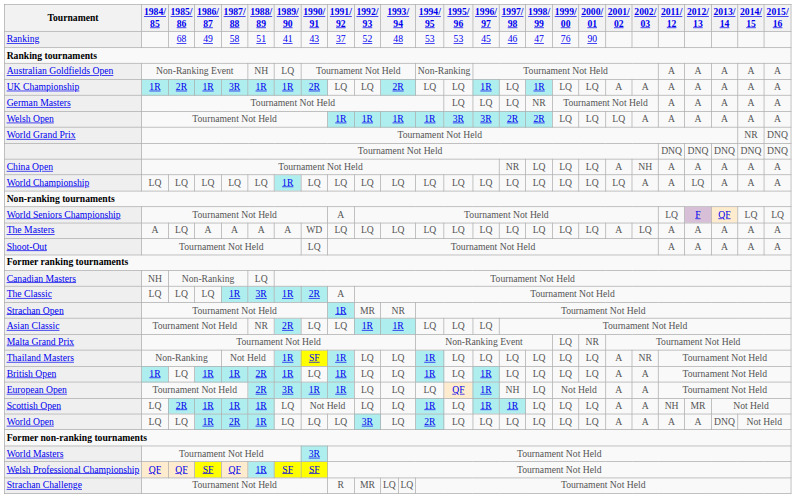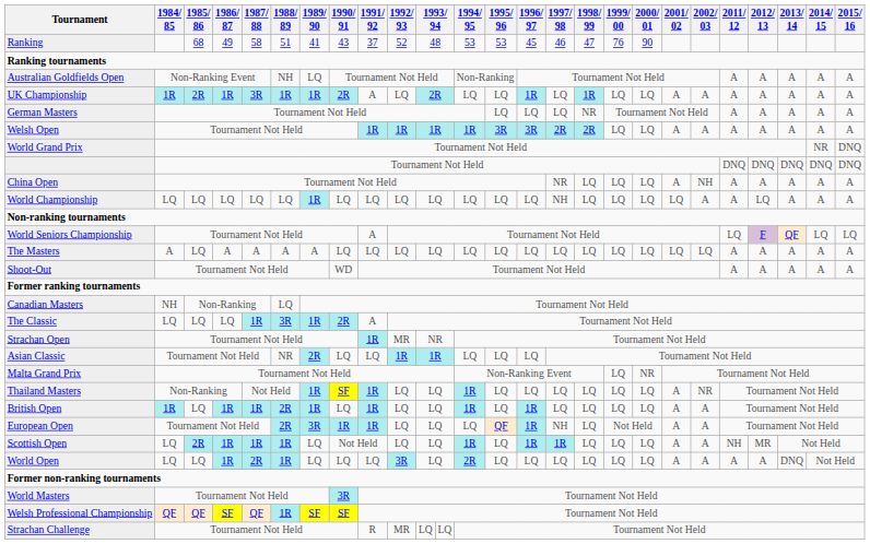 <table class="wikitable" style="font-size:85%;">
 <tr>
 <th>Tournament</th>
 <th><a href='#'>1984/<br>85</a></th>
 <th><a href='#'>1985/<br>86</a></th>
 <th><a href='#'>1986/<br>87</a></th>
 <th><a href='#'>1987/<br>88</a></th>
 <th><a href='#'>1988/<br>89</a></th>
 <th><a href='#'>1989/<br>90</a></th>
 <th><a href='#'>1990/<br>91</a></th>
 <th><a href='#'>1991/<br>92</a></th>
 <th><a href='#'>1992/<br>93</a></th>
 <th colspan="2"><a href='#'>1993/<br>94</a></th>
 <th><a href='#'>1994/<br>95</a></th>
 <th><a href='#'>1995/<br>96</a></th>
 <th><a href='#'>1996/<br>97</a></th>
 <th><a href='#'>1997/<br>98</a></th>
 <th><a href='#'>1998/<br>99</a></th>
 <th><a href='#'>1999/<br>00</a></th>
 <th><a href='#'>2000/<br>01</a></th>
 <th><a href='#'>2001/<br>02</a></th>
 <th><a href='#'>2002/<br>03</a></th>
 <th><a href='#'>2011/<br>12</a></th>
 <th><a href='#'>2012/<br>13</a></th>
 <th><a href='#'>2013/<br>14</a></th>
 <th><a href='#'>2014/<br>15</a></th>
 <th><a href='#'>2015/<br>16</a></th>
 </tr>
 <tr>
 <td style="background:#EFEFEF;"><a href='#'>Ranking</a></td>
 <td align="center"></td>
 <td align="center"><a href='#'>68</a></td>
 <td align="center"><a href='#'>49</a></td>
 <td align="center"><a href='#'>58</a></td>
 <td align="center"><a href='#'>51</a></td>
 <td align="center"><a href='#'>41</a></td>
 <td align="center"><a href='#'>43</a></td>
 <td align="center"><a href='#'>37</a></td>
 <td align="center"><a href='#'>52</a></td>
 <td align="center" colspan="2"><a href='#'>48</a></td>
 <td align="center"><a href='#'>53</a></td>
 <td align="center"><a href='#'>53</a></td>
 <td align="center"><a href='#'>45</a></td>
 <td align="center"><a href='#'>46</a></td>
 <td align="center"><a href='#'>47</a></td>
 <td align="center"><a href='#'>76</a></td>
 <td align="center"><a href='#'>90</a></td>
 <td align="center"></td>
 <td align="center"></td>
 <td align="center"></td>
 <td align="center"></td>
 <td align="center"></td>
 <td align="center"></td>
 <td align="center"></td>
 </tr>
 <tr>
 <td colspan="30"><strong>Ranking tournaments</strong></td>
 </tr>
 <tr>
 <td style="background:#EFEFEF;"><a href='#'>Australian Goldfields Open</a></td>
 <td align="center" colspan="4" style="color:#555555;">Non-Ranking Event</td>
 <td align="center" style="color:#555555;">NH</td>
 <td align="center" style="color:#555555;">LQ</td>
 <td align="center" colspan="5" style="color:#555555;">Tournament Not Held</td>
 <td align="center" colspan="2" style="color:#555555;">Non-Ranking</td>
 <td align="center" colspan="7" style="color:#555555;">Tournament Not Held</td>
 <td align="center" style="color:#555555;">A</td>
 <td align="center" style="color:#555555;">A</td>
 <td align="center" style="color:#555555;">A</td>
 <td align="center" style="color:#555555;">A</td>
 <td align="center" style="color:#555555;">A</td>
 </tr>
 <tr>
 <td style="background:#EFEFEF;"><a href='#'>UK Championship</a></td>
 <td align="center" style="background:#afeeee;"><a href='#'>1R</a></td>
 <td align="center" style="background:#afeeee;"><a href='#'>2R</a></td>
 <td align="center" style="background:#afeeee;"><a href='#'>1R</a></td>
 <td align="center" style="background:#afeeee;"><a href='#'>3R</a></td>
 <td align="center" style="background:#afeeee;"><a href='#'>1R</a></td>
 <td align="center" style="background:#afeeee;"><a href='#'>1R</a></td>
 <td align="center" style="background:#afeeee;"><a href='#'>2R</a></td>
-<td align="center" style="color:#555555;">LQ</td>
+<td align="center" style="color:#555555;">A</td>
 <td align="center" style="color:#555555;">LQ</td>
 <td align="center" colspan="2" style="background:#afeeee;"><a href='#'>2R</a></td>
 <td align="center" style="color:#555555;">LQ</td>
 <td align="center" style="color:#555555;">LQ</td>
 <td align="center" style="background:#afeeee;"><a href='#'>1R</a></td>
 <td align="center" style="color:#555555;">LQ</td>
 <td align="center" style="background:#afeeee;"><a href='#'>1R</a></td>
 <td align="center" style="color:#555555;">LQ</td>
 <td align="center" style="color:#555555;">LQ</td>
 <td align="center" style="color:#555555;">A</td>
 <td align="center" style="color:#555555;">A</td>
 <td align="center" style="color:#555555;">A</td>
 <td align="center" style="color:#555555;">A</td>
 <td align="center" style="color:#555555;">A</td>
 <td align="center" style="color:#555555;">A</td>
 <td align="center" style="color:#555555;">A</td>
 </tr>
 <tr>
 <td style="background:#EFEFEF;"><a href='#'>German Masters</a></td>
 <td align="center" colspan="12" style="color:#555555;">Tournament Not Held</td>
 <td align="center" style="color:#555555;">LQ</td>
 <td align="center" style="color:#555555;">LQ</td>
 <td align="center" style="color:#555555;">LQ</td>
 <td align="center" style="color:#555555;">NR</td>
 <td align="center" colspan="4" style="color:#555555;">Tournament Not Held</td>
 <td align="center" style="color:#555555;">A</td>
 <td align="center" style="color:#555555;">A</td>
 <td align="center" style="color:#555555;">A</td>
 <td align="center" style="color:#555555;">A</td>
 <td align="center" style="color:#555555;">A</td>
 </tr>
 <tr>
 <td style="background:#EFEFEF;"><a href='#'>Welsh Open</a></td>
 <td align="center" colspan="7" style="color:#555555;">Tournament Not Held</td>
 <td align="center" style="background:#afeeee;"><a href='#'>1R</a></td>
 <td align="center" style="background:#afeeee;"><a href='#'>1R</a></td>
 <td align="center" colspan="2" style="background:#afeeee;"><a href='#'>1R</a></td>
 <td align="center" style="background:#afeeee;"><a href='#'>1R</a></td>
 <td align="center" style="background:#afeeee;"><a href='#'>3R</a></td>
 <td align="center" style="background:#afeeee;"><a href='#'>3R</a></td>
 <td align="center" style="background:#afeeee;"><a href='#'>2R</a></td>
 <td align="center" style="background:#afeeee;"><a href='#'>2R</a></td>
 <td align="center" style="color:#555555;">LQ</td>
 <td align="center" style="color:#555555;">LQ</td>
-<td align="center" style="color:#555555;">LQ</td>
+<td align="center" style="color:#555555;">A</td>
 <td align="center" style="color:#555555;">A</td>
 <td align="center" style="color:#555555;">A</td>
 <td align="center" style="color:#555555;">A</td>
 <td align="center" style="color:#555555;">A</td>
 <td align="center" style="color:#555555;">A</td>
 <td align="center" style="color:#555555;">A</td>
 </tr>
 <tr>
 <td style="background:#EFEFEF;"><a href='#'>World Grand Prix</a></td>
 <td align="center" colspan="23" style="color:#555555;">Tournament Not Held</td>
 <td align="center" style="color:#555555;">NR</td>
 <td align="center" style="color:#555555;">DNQ</td>
 </tr>
 <tr>
 <td style="background:#EFEFEF;"></td>
 <td align="center" colspan="20" style="color:#555555;">Tournament Not Held</td>
 <td align="center" style="color:#555555;">DNQ</td>
 <td align="center" style="color:#555555;">DNQ</td>
 <td align="center" style="color:#555555;">DNQ</td>
 <td align="center" style="color:#555555;">DNQ</td>
 <td align="center" style="color:#555555;">DNQ</td>
 </tr>
 <tr>
 <td style="background:#EFEFEF;"><a href='#'>China Open</a></td>
 <td align="center" colspan="14" style="color:#555555;">Tournament Not Held</td>
 <td align="center" style="color:#555555;">NR</td>
 <td align="center" style="color:#555555;">LQ</td>
 <td align="center" style="color:#555555;">LQ</td>
 <td align="center" style="color:#555555;">LQ</td>
 <td align="center" style="color:#555555;">A</td>
 <td align="center" style="color:#555555;">NH</td>
 <td align="center" style="color:#555555;">A</td>
 <td align="center" style="color:#555555;">A</td>
 <td align="center" style="color:#555555;">A</td>
 <td align="center" style="color:#555555;">A</td>
 <td align="center" style="color:#555555;">A</td>
 </tr>
 <tr>
 <td style="background:#EFEFEF;"><a href='#'>World Championship</a></td>
 <td align="center" style="color:#555555;">LQ</td>
 <td align="center" style="color:#555555;">LQ</td>
 <td align="center" style="color:#555555;">LQ</td>
 <td align="center" style="color:#555555;">LQ</td>
 <td align="center" style="color:#555555;">LQ</td>
 <td align="center" style="background:#afeeee;"><a href='#'>1R</a></td>
 <td align="center" style="color:#555555;">LQ</td>
 <td align="center" style="color:#555555;">LQ</td>
 <td align="center" style="color:#555555;">LQ</td>
 <td align="center" colspan="2" style="color:#555555;">LQ</td>
 <td align="center" style="color:#555555;">LQ</td>
 <td align="center" style="color:#555555;">LQ</td>
 <td align="center" style="color:#555555;">LQ</td>
-<td align="center" style="color:#555555;">LQ</td>
+<td align="center" style="color:#555555;">NH</td>
 <td align="center" style="color:#555555;">LQ</td>
 <td align="center" style="color:#555555;">LQ</td>
 <td align="center" style="color:#555555;">LQ</td>
 <td align="center" style="color:#555555;">LQ</td>
 <td align="center" style="color:#555555;">A</td>
 <td align="center" style="color:#555555;">A</td>
 <td align="center" style="color:#555555;">LQ</td>
 <td align="center" style="color:#555555;">A</td>
 <td align="center" style="color:#555555;">A</td>
 <td align="center" style="color:#555555;">A</td>
 </tr>
 <tr>
 <td colspan="30"><strong>Non-ranking tournaments</strong></td>
 </tr>
 <tr>
 <td style="background:#EFEFEF;"><a href='#'>World Seniors Championship</a></td>
 <td align="center" colspan="7" style="color:#555555;">Tournament Not Held</td>
 <td align="center" style="color:#555555;">A</td>
 <td align="center" colspan="12" style="color:#555555;">Tournament Not Held</td>
 <td align="center" style="color:#555555;">LQ</td>
 <td align="center" style="background:#D8BFD8;"><a href='#'>F</a></td>
 <td align="center" style="background:#ffebcd;"><a href='#'>QF</a></td>
 <td align="center" style="color:#555555;">LQ</td>
 <td align="center" style="color:#555555;">LQ</td>
 </tr>
 <tr>
 <td style="background:#EFEFEF;"><a href='#'>The Masters</a></td>
 <td align="center" style="color:#555555;">A</td>
 <td align="center" style="color:#555555;">LQ</td>
 <td align="center" style="color:#555555;">A</td>
 <td align="center" style="color:#555555;">A</td>
 <td align="center" style="color:#555555;">A</td>
 <td align="center" style="color:#555555;">A</td>
-<td align="center" style="color:#555555;">WD</td>
+<td align="center" style="color:#555555;">LQ</td>
 <td align="center" style="color:#555555;">LQ</td>
 <td align="center" style="color:#555555;">LQ</td>
 <td align="center" colspan="2" style="color:#555555;">LQ</td>
 <td align="center" style="color:#555555;">LQ</td>
 <td align="center" style="color:#555555;">LQ</td>
 <td align="center" style="color:#555555;">LQ</td>
 <td align="center" style="color:#555555;">LQ</td>
 <td align="center" style="color:#555555;">LQ</td>
 <td align="center" style="color:#555555;">LQ</td>
 <td align="center" style="color:#555555;">LQ</td>
-<td align="center" style="color:#555555;">A</td>
+<td align="center" style="color:#555555;">LQ</td>
 <td align="center" style="color:#555555;">LQ</td>
 <td align="center" style="color:#555555;">A</td>
 <td align="center" style="color:#555555;">A</td>
 <td align="center" style="color:#555555;">A</td>
 <td align="center" style="color:#555555;">A</td>
 <td align="center" style="color:#555555;">A</td>
 </tr>
 <tr>
 <td style="background:#EFEFEF;"><a href='#'>Shoot-Out</a></td>
 <td align="center" colspan="6" style="color:#555555;">Tournament Not Held</td>
-<td align="center" style="color:#555555;">LQ</td>
+<td align="center" style="color:#555555;">WD</td>
 <td align="center" colspan="13" style="color:#555555;">Tournament Not Held</td>
 <td align="center" style="color:#555555;">A</td>
 <td align="center" style="color:#555555;">A</td>
 <td align="center" style="color:#555555;">A</td>
 <td align="center" style="color:#555555;">A</td>
 <td align="center" style="color:#555555;">A</td>
 </tr>
 <tr>
 <td colspan="30"><strong>Former ranking tournaments</strong></td>
 </tr>
 <tr>
 <td style="background:#EFEFEF;"><a href='#'>Canadian Masters</a></td>
 <td align="center" style="color:#555555;">NH</td>
 <td align="center" colspan="3" style="color:#555555;">Non-Ranking</td>
 <td align="center" style="color:#555555;">LQ</td>
 <td align="center" colspan="30" style="color:#555555;">Tournament Not Held</td>
 </tr>
 <tr>
 <td style="background:#EFEFEF;"><a href='#'>The Classic</a></td>
 <td align="center" style="color:#555555;">LQ</td>
 <td align="center" style="color:#555555;">LQ</td>
 <td align="center" style="color:#555555;">LQ</td>
 <td align="center" style="background:#afeeee;"><a href='#'>1R</a></td>
 <td align="center" style="background:#afeeee;"><a href='#'>3R</a></td>
 <td align="center" style="background:#afeeee;"><a href='#'>1R</a></td>
 <td align="center" style="background:#afeeee;"><a href='#'>2R</a></td>
 <td align="center" style="color:#555555;">A</td>
 <td align="center" colspan="30" style="color:#555555;">Tournament Not Held</td>
 </tr>
 <tr>
 <td style="background:#EFEFEF;"><a href='#'>Strachan Open</a></td>
 <td align="center" colspan="7" style="color:#555555;">Tournament Not Held</td>
 <td align="center" style="background:#afeeee;"><a href='#'>1R</a></td>
 <td align="center" style="color:#555555;">MR</td>
 <td align="center" colspan="2" style="color:#555555;">NR</td>
 <td align="center" colspan="30" style="color:#555555;">Tournament Not Held</td>
 </tr>
 <tr>
 <td style="background:#EFEFEF;"><a href='#'>Asian Classic</a></td>
 <td align="center" colspan="4" style="color:#555555;">Tournament Not Held</td>
 <td align="center" style="color:#555555;">NR</td>
 <td align="center" style="background:#afeeee;"><a href='#'>2R</a></td>
 <td align="center" style="color:#555555;">LQ</td>
 <td align="center" style="color:#555555;">LQ</td>
 <td align="center" style="background:#afeeee;"><a href='#'>1R</a></td>
 <td align="center" colspan="2" style="background:#afeeee;"><a href='#'>1R</a></td>
 <td align="center" style="color:#555555;">LQ</td>
 <td align="center" style="color:#555555;">LQ</td>
 <td align="center" style="color:#555555;">LQ</td>
 <td align="center" colspan="30" style="color:#555555;">Tournament Not Held</td>
 </tr>
 <tr>
 <td style="background:#EFEFEF;"><a href='#'>Malta Grand Prix</a></td>
 <td align="center" colspan="11" style="color:#555555;">Tournament Not Held</td>
 <td align="center" colspan="5" style="color:#555555;">Non-Ranking Event</td>
 <td align="center" style="color:#555555;">LQ</td>
 <td align="center" style="color:#555555;">NR</td>
 <td align="center" colspan="30" style="color:#555555;">Tournament Not Held</td>
 </tr>
 <tr>
 <td style="background:#EFEFEF;"><a href='#'>Thailand Masters</a></td>
 <td align="center" colspan="3" style="color:#555555;">Non-Ranking</td>
 <td align="center" colspan="2" style="color:#555555;">Not Held</td>
 <td align="center" style="background:#afeeee;"><a href='#'>1R</a></td>
 <td align="center" style="background:yellow;"><a href='#'>SF</a></td>
 <td align="center" style="background:#afeeee;"><a href='#'>1R</a></td>
 <td align="center" style="color:#555555;">LQ</td>
 <td align="center" colspan="2" style="color:#555555;">LQ</td>
 <td align="center" style="background:#afeeee;"><a href='#'>1R</a></td>
 <td align="center" style="color:#555555;">LQ</td>
 <td align="center" style="color:#555555;">LQ</td>
 <td align="center" style="color:#555555;">LQ</td>
 <td align="center" style="color:#555555;">LQ</td>
 <td align="center" style="color:#555555;">LQ</td>
 <td align="center" style="color:#555555;">LQ</td>
 <td align="center" style="color:#555555;">A</td>
 <td align="center" style="color:#555555;">NR</td>
 <td align="center" colspan="30" style="color:#555555;">Tournament Not Held</td>
 </tr>
 <tr>
 <td style="background:#EFEFEF;"><a href='#'>British Open</a></td>
 <td align="center" style="background:#afeeee;"><a href='#'>1R</a></td>
 <td align="center" style="color:#555555;">LQ</td>
 <td align="center" style="background:#afeeee;"><a href='#'>1R</a></td>
 <td align="center" style="background:#afeeee;"><a href='#'>1R</a></td>
 <td align="center" style="background:#afeeee;"><a href='#'>2R</a></td>
 <td align="center" style="background:#afeeee;"><a href='#'>1R</a></td>
 <td align="center" style="color:#555555;">LQ</td>
 <td align="center" style="background:#afeeee;"><a href='#'>1R</a></td>
 <td align="center" style="color:#555555;">LQ</td>
 <td align="center" colspan="2" style="color:#555555;">LQ</td>
 <td align="center" style="background:#afeeee;"><a href='#'>1R</a></td>
 <td align="center" style="color:#555555;">LQ</td>
 <td align="center" style="background:#afeeee;"><a href='#'>1R</a></td>
 <td align="center" style="color:#555555;">LQ</td>
 <td align="center" style="color:#555555;">LQ</td>
 <td align="center" style="color:#555555;">LQ</td>
 <td align="center" style="color:#555555;">LQ</td>
 <td align="center" style="color:#555555;">A</td>
 <td align="center" style="color:#555555;">A</td>
 <td align="center" colspan="30" style="color:#555555;">Tournament Not Held</td>
 </tr>
 <tr>
 <td style="background:#EFEFEF;"><a href='#'>European Open</a></td>
 <td align="center" colspan="4" style="color:#555555;">Tournament Not Held</td>
 <td align="center" style="background:#afeeee;"><a href='#'>2R</a></td>
 <td align="center" style="background:#afeeee;"><a href='#'>3R</a></td>
 <td align="center" style="background:#afeeee;"><a href='#'>1R</a></td>
 <td align="center" style="background:#afeeee;"><a href='#'>1R</a></td>
 <td align="center" style="color:#555555;">LQ</td>
 <td align="center" colspan="2" style="color:#555555;">LQ</td>
 <td align="center" style="color:#555555;">LQ</td>
 <td align="center" style="background:#ffebcd;"><a href='#'>QF</a></td>
 <td align="center" style="background:#afeeee;"><a href='#'>1R</a></td>
 <td align="center" style="color:#555555;">NH</td>
 <td align="center" style="color:#555555;">LQ</td>
 <td align="center" colspan="2" style="color:#555555;">Not Held</td>
 <td align="center" style="color:#555555;">A</td>
 <td align="center" style="color:#555555;">A</td>
 <td align="center" colspan="30" style="color:#555555;">Tournament Not Held</td>
 </tr>
 <tr>
 <td style="background:#EFEFEF;"><a href='#'>Scottish Open</a></td>
 <td align="center" style="color:#555555;">LQ</td>
 <td align="center" style="background:#afeeee;"><a href='#'>2R</a></td>
 <td align="center" style="background:#afeeee;"><a href='#'>1R</a></td>
 <td align="center" style="background:#afeeee;"><a href='#'>1R</a></td>
 <td align="center" style="background:#afeeee;"><a href='#'>1R</a></td>
 <td align="center" style="color:#555555;">LQ</td>
 <td align="center" colspan="2" style="color:#555555;">Not Held</td>
 <td align="center" style="color:#555555;">LQ</td>
 <td align="center" colspan="2" style="color:#555555;">LQ</td>
 <td align="center" style="background:#afeeee;"><a href='#'>1R</a></td>
 <td align="center" style="color:#555555;">LQ</td>
 <td align="center" style="background:#afeeee;"><a href='#'>1R</a></td>
 <td align="center" style="background:#afeeee;"><a href='#'>1R</a></td>
 <td align="center" style="color:#555555;">LQ</td>
 <td align="center" style="color:#555555;">LQ</td>
 <td align="center" style="color:#555555;">LQ</td>
 <td align="center" style="color:#555555;">A</td>
 <td align="center" style="color:#555555;">A</td>
 <td align="center" style="color:#555555;">NH</td>
 <td align="center" style="color:#555555;">MR</td>
 <td align="center" colspan="3" style="color:#555555;">Not Held</td>
 </tr>
 <tr>
 <td style="background:#EFEFEF;"><a href='#'>World Open</a></td>
 <td align="center" style="color:#555555;">LQ</td>
 <td align="center" style="color:#555555;">LQ</td>
 <td align="center" style="background:#afeeee;"><a href='#'>1R</a></td>
 <td align="center" style="background:#afeeee;"><a href='#'>2R</a></td>
 <td align="center" style="background:#afeeee;"><a href='#'>1R</a></td>
 <td align="center" style="color:#555555;">LQ</td>
 <td align="center" style="color:#555555;">LQ</td>
 <td align="center" style="color:#555555;">LQ</td>
 <td align="center" style="background:#afeeee;"><a href='#'>3R</a></td>
 <td align="center" colspan="2" style="color:#555555;">LQ</td>
 <td align="center" style="background:#afeeee;"><a href='#'>2R</a></td>
 <td align="center" style="color:#555555;">LQ</td>
 <td align="center" style="color:#555555;">LQ</td>
 <td align="center" style="color:#555555;">LQ</td>
 <td align="center" style="color:#555555;">LQ</td>
 <td align="center" style="color:#555555;">LQ</td>
 <td align="center" style="color:#555555;">LQ</td>
 <td align="center" style="color:#555555;">A</td>
 <td align="center" style="color:#555555;">A</td>
 <td align="center" style="color:#555555;">A</td>
 <td align="center" style="color:#555555;">A</td>
 <td align="center" style="color:#555555;">DNQ</td>
 <td align="center" colspan="2" style="color:#555555;">Not Held</td>
 </tr>
 <tr>
 <td colspan="30"><strong>Former non-ranking tournaments</strong></td>
 </tr>
 <tr>
 <td style="background:#EFEFEF;"><a href='#'>World Masters</a></td>
 <td align="center" colspan="6" style="color:#555555;">Tournament Not Held</td>
 <td align="center" style="background:#afeeee;"><a href='#'>3R</a></td>
 <td align="center" colspan="30" style="color:#555555;">Tournament Not Held</td>
 </tr>
 <tr>
 <td style="background:#EFEFEF;"><a href='#'>Welsh Professional Championship</a></td>
 <td align="center" style="background:#ffebcd;"><a href='#'>QF</a></td>
 <td align="center" style="background:#ffebcd;"><a href='#'>QF</a></td>
 <td align="center" style="background:yellow;"><a href='#'>SF</a></td>
 <td align="center" style="background:#ffebcd;"><a href='#'>QF</a></td>
 <td align="center" style="background:#afeeee;"><a href='#'>1R</a></td>
 <td align="center" style="background:yellow;"><a href='#'>SF</a></td>
 <td align="center" style="background:yellow;"><a href='#'>SF</a></td>
 <td align="center" colspan="30" style="color:#555555;">Tournament Not Held</td>
 </tr>
 <tr>
 <td style="background:#EFEFEF;"><a href='#'>Strachan Challenge</a></td>
 <td align="center" colspan="7" style="color:#555555;">Tournament Not Held</td>
 <td align="center" style="color:#555555;">R</td>
 <td align="center" style="color:#555555;">MR</td>
 <td align="center" style="color:#555555;">LQ</td>
 <td align="center" style="color:#555555;">LQ</td>
 <td align="center" colspan="30" style="color:#555555;">Tournament Not Held</td>
 </tr>
 </table>
